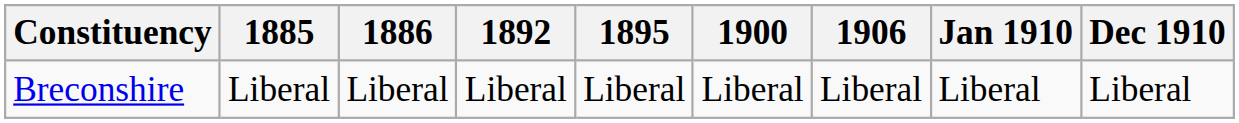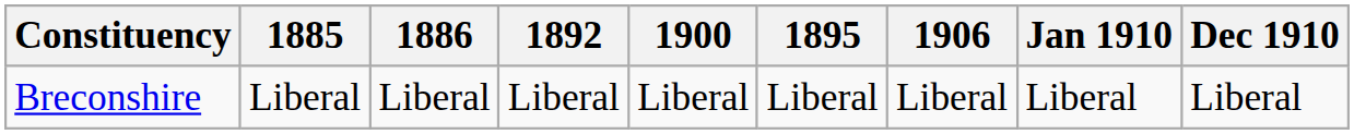 <table class="wikitable">
 <tr>
 <th>Constituency</th>
 <th>1885</th>
 <th>1886</th>
 <th>1892</th>
+<th>1900</th>
 <th>1895</th>
-<th>1900</th>
 <th>1906</th>
 <th>Jan 1910</th>
 <th>Dec 1910</th>
 </tr>
 <tr>
 <td><a href='#'>Breconshire</a></td>
 <td bgcolor=>Liberal</td>
 <td bgcolor=>Liberal</td>
 <td bgcolor=>Liberal</td>
 <td bgcolor=>Liberal</td>
 <td bgcolor=>Liberal</td>
 <td bgcolor=>Liberal</td>
 <td bgcolor=>Liberal</td>
 <td bgcolor=>Liberal</td>
 </tr>
 </table>
